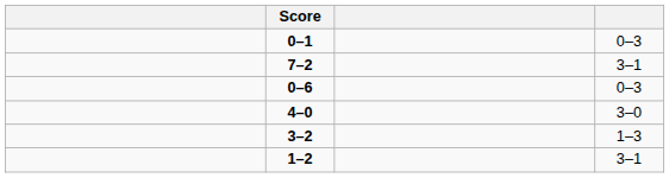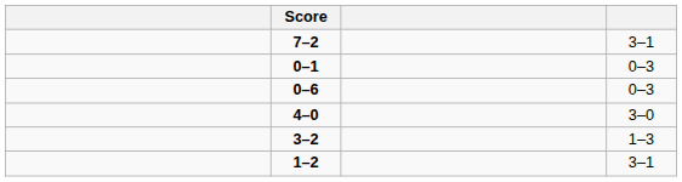 <table class="wikitable" style="text-align: center; ">
 <tr>
 <th align="right" width="270"></th>
 <th width="65">Score</th>
 <th align="left" width="270"></th>
 <th width="65"></th>
 </tr>
 <tr>
+<td align="left"><strong></strong></td>
+<td><strong>7–2</strong></td>
+<td align="left"></td>
+<td>3–1 <strong></strong></td>
+</tr>
+<tr>
 <td align="left"></td>
 <td><strong>0–1</strong></td>
 <td align="left"><strong></strong></td>
 <td>0–3 <strong></strong></td>
-</tr>
-<tr>
-<td align="left"><strong></strong></td>
-<td><strong>7–2</strong></td>
-<td align="left"></td>
-<td>3–1 <strong></strong></td>
 </tr>
 <tr>
 <td align="left"></td>
 <td><strong>0–6</strong></td>
 <td align="left"><strong></strong></td>
 <td>0–3 <strong></strong></td>
 </tr>
 <tr>
 <td align="left"><strong></strong></td>
 <td><strong>4–0</strong></td>
 <td align="left"></td>
 <td>3–0 <strong></strong></td>
 </tr>
 <tr>
 <td align="left"><strong></strong></td>
 <td><strong>3–2</strong></td>
 <td align="left"></td>
 <td>1–3 <strong></strong></td>
 </tr>
 <tr>
 <td align="left"></td>
 <td><strong>1–2</strong></td>
 <td align="left"><strong></strong></td>
 <td>3–1 <strong></strong></td>
 </tr>
 </table>
